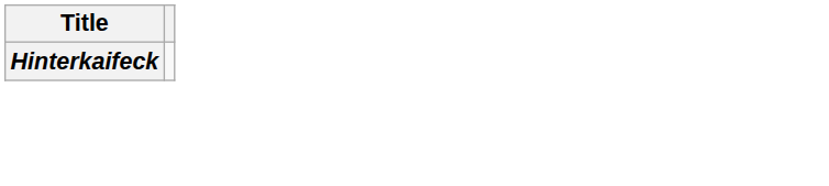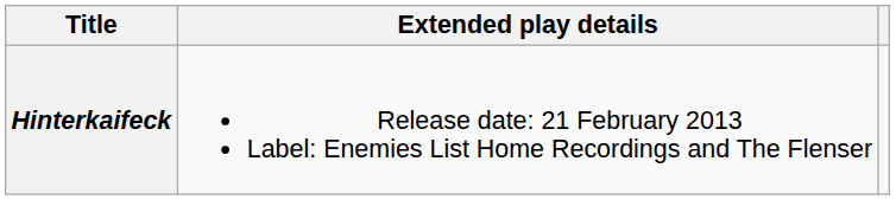 <table class="wikitable plainrowheaders" style="text-align:center;">
 <tr>
 <th>Title</th>
+<th>Extended play details</th>
 <th></th>
 </tr>
 <tr>
 <th scope="row"><em>Hinterkaifeck</em></th>
+<td><br><ul><li>Release date: 21 February 2013</li><li>Label: Enemies List Home Recordings and The Flenser</li></ul></td>
 <td></td>
 </tr>
 </table>
